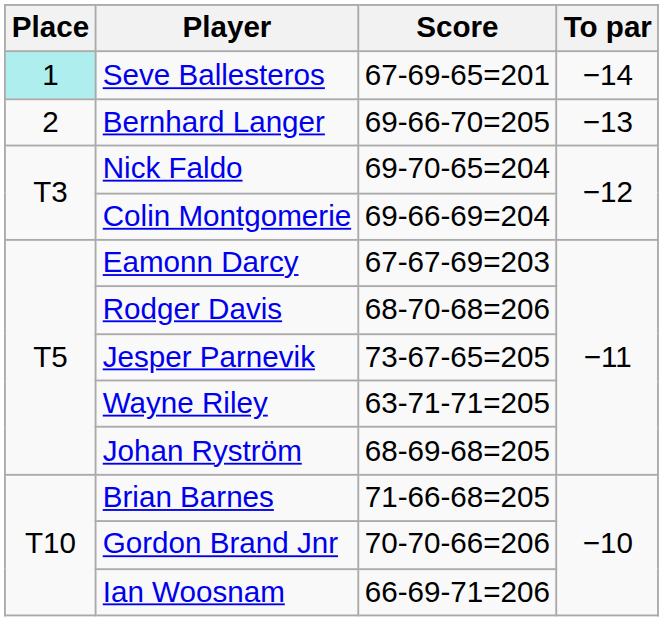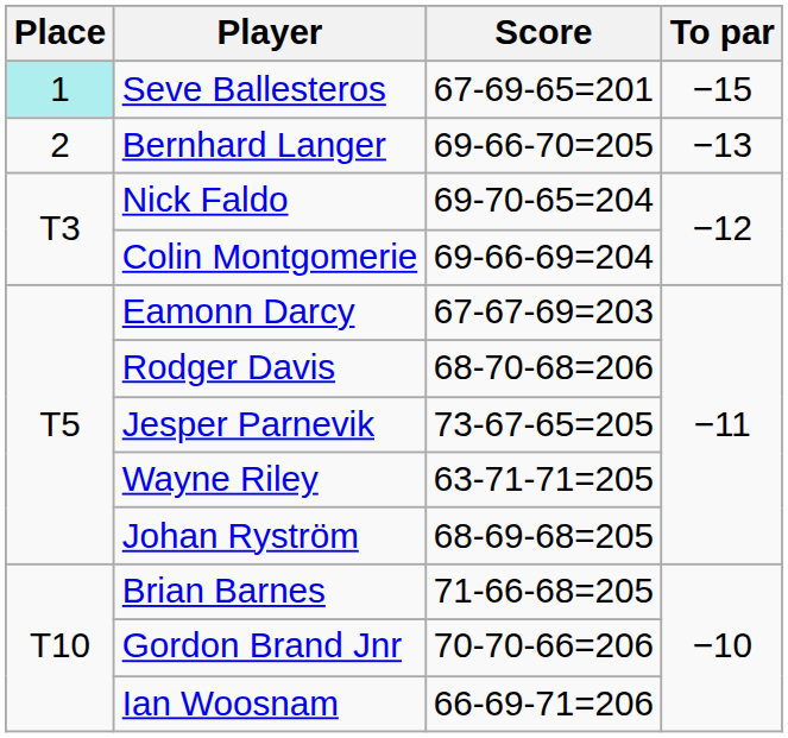 <table class="wikitable">
 <tr>
 <th>Place</th>
 <th>Player</th>
 <th>Score</th>
 <th>To par</th>
 </tr>
 <tr>
 <td align=center style="background: paleturquoise;">1</td>
 <td> <a href='#'>Seve Ballesteros</a></td>
 <td align=center>67-69-65=201</td>
-<td align=center>−14</td>
+<td align=center>−15</td>
 </tr>
 <tr>
 <td align=center>2</td>
 <td> <a href='#'>Bernhard Langer</a></td>
 <td align=center>69-66-70=205</td>
 <td align=center>−13</td>
 </tr>
 <tr>
 <td rowspan="2" align=center>T3</td>
 <td> <a href='#'>Nick Faldo</a></td>
 <td align=center>69-70-65=204</td>
 <td rowspan="2" align=center>−12</td>
 </tr>
 <tr>
 <td> <a href='#'>Colin Montgomerie</a></td>
 <td align=center>69-66-69=204</td>
 </tr>
 <tr>
 <td rowspan="5" align=center>T5</td>
 <td> <a href='#'>Eamonn Darcy</a></td>
 <td align=center>67-67-69=203</td>
 <td rowspan="5" align=center>−11</td>
 </tr>
 <tr>
 <td> <a href='#'>Rodger Davis</a></td>
 <td align=center>68-70-68=206</td>
 </tr>
 <tr>
 <td> <a href='#'>Jesper Parnevik</a></td>
 <td align=center>73-67-65=205</td>
 </tr>
 <tr>
 <td> <a href='#'>Wayne Riley</a></td>
 <td align=center>63-71-71=205</td>
 </tr>
 <tr>
 <td> <a href='#'>Johan Ryström</a></td>
 <td align=center>68-69-68=205</td>
 </tr>
 <tr>
 <td rowspan="3" align=center>T10</td>
 <td> <a href='#'>Brian Barnes</a></td>
 <td align=center>71-66-68=205</td>
 <td rowspan="3" align=center>−10</td>
 </tr>
 <tr>
 <td> <a href='#'>Gordon Brand Jnr</a></td>
 <td align=center>70-70-66=206</td>
 </tr>
 <tr>
 <td> <a href='#'>Ian Woosnam</a></td>
 <td align=center>66-69-71=206</td>
 </tr>
 </table>
